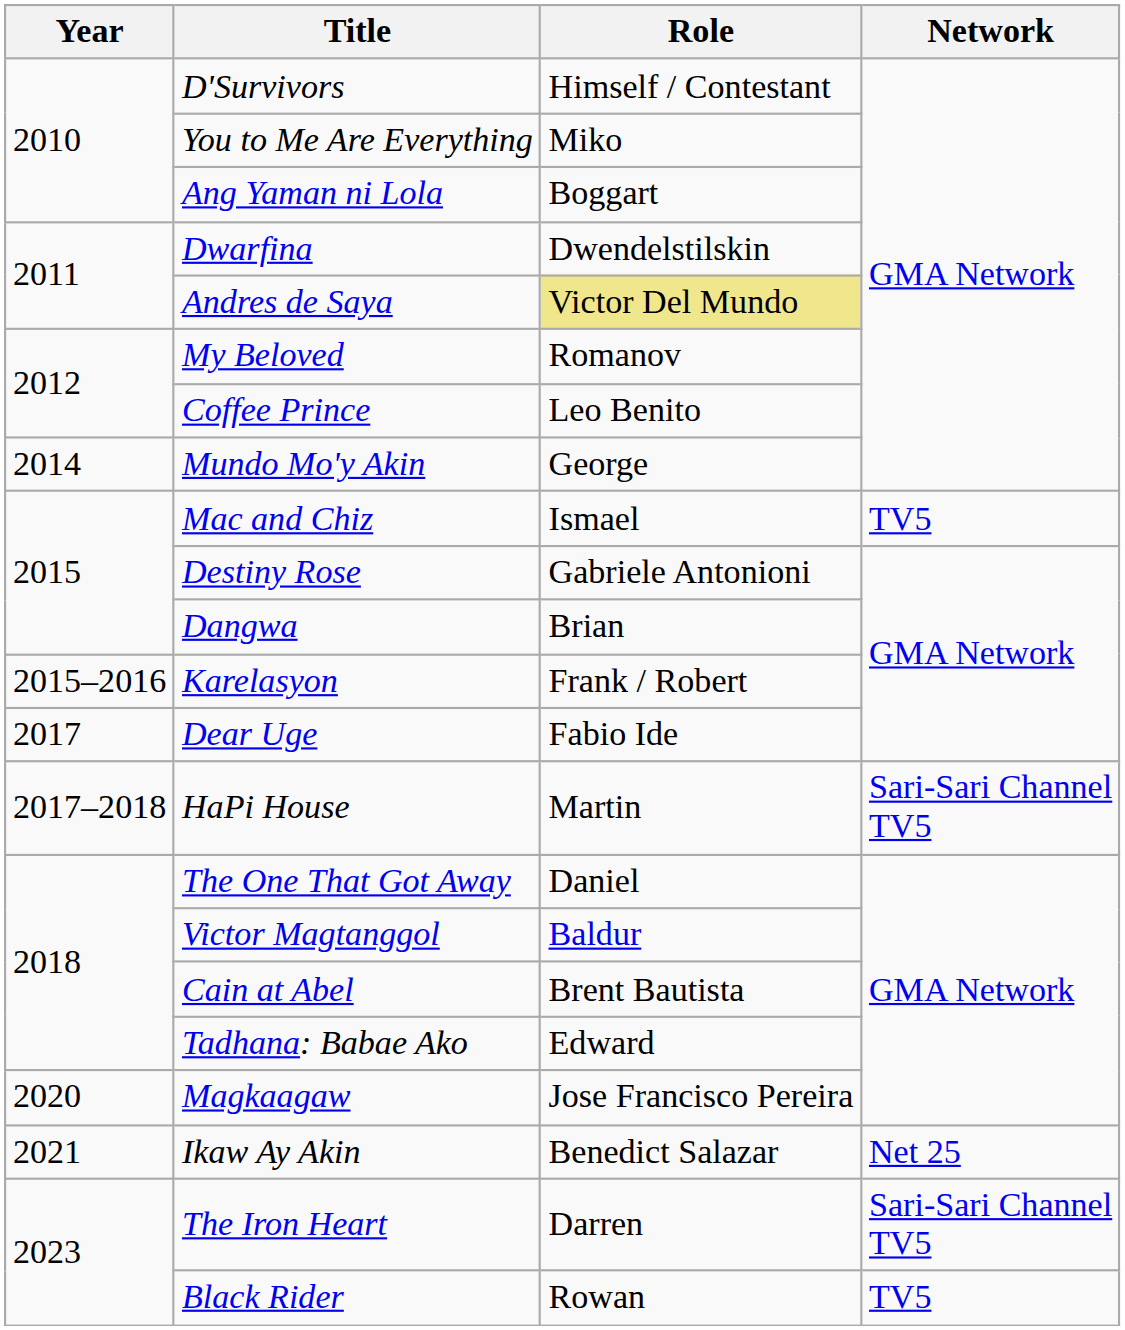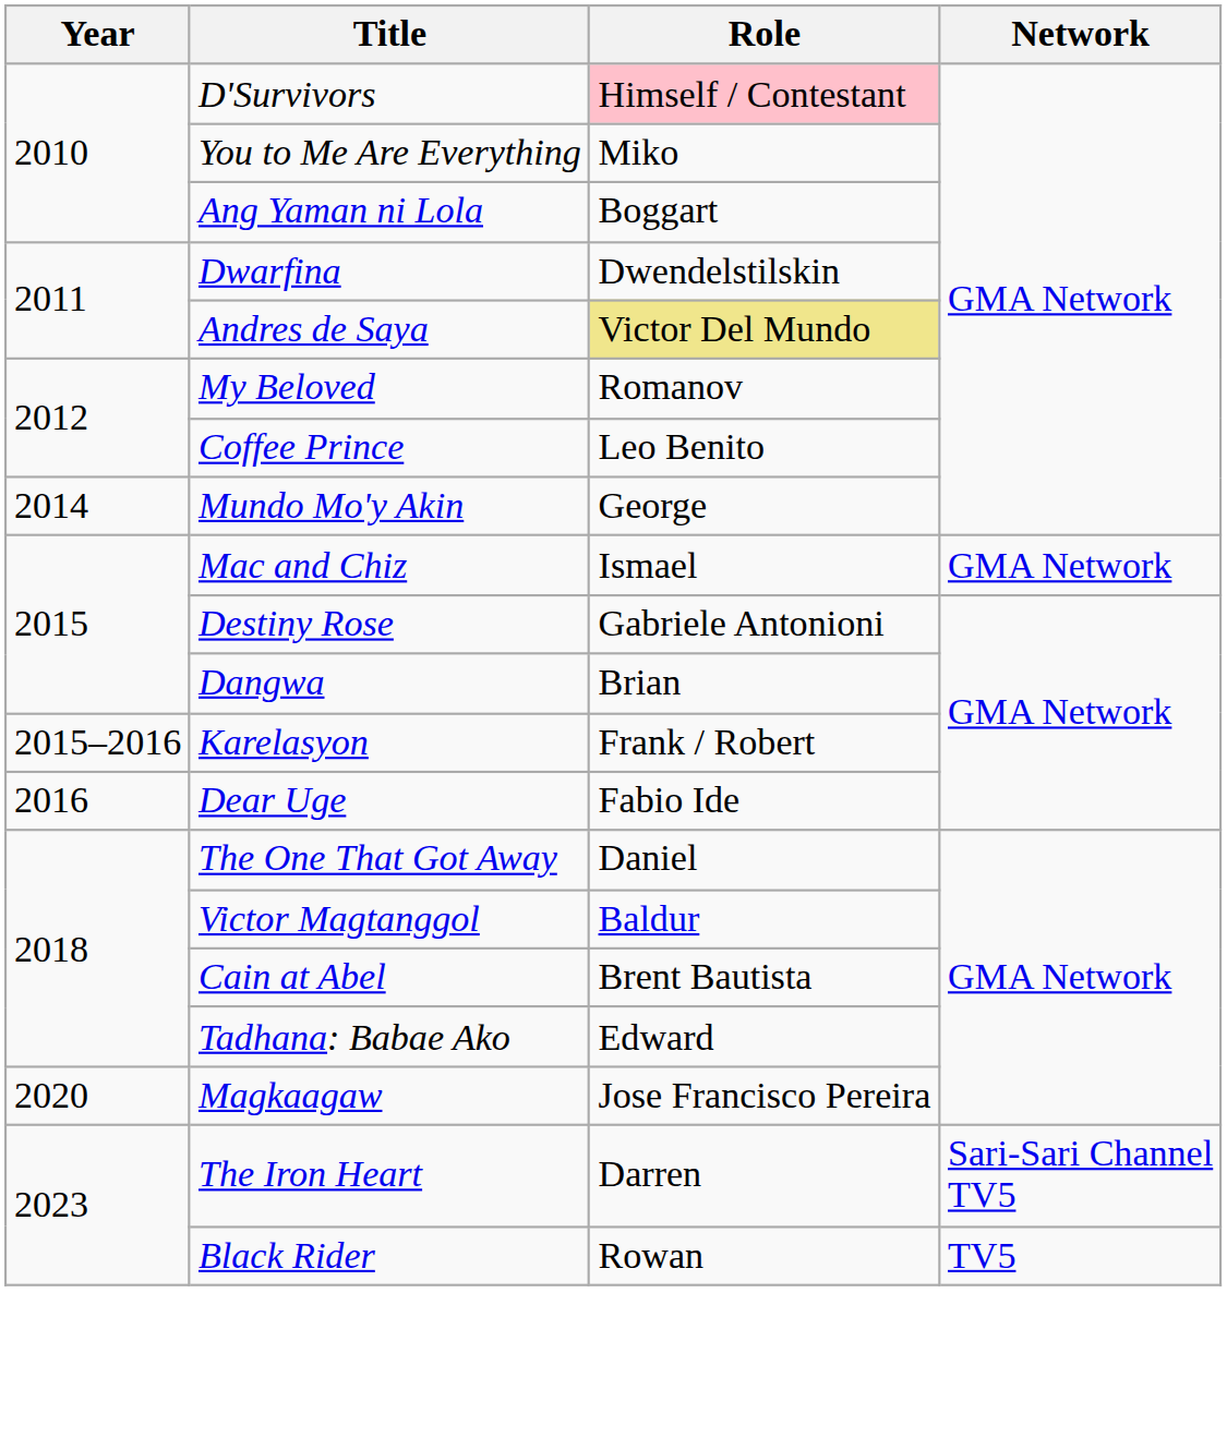 <table class="wikitable sortable">
 <tr>
 <th>Year</th>
 <th>Title</th>
 <th>Role</th>
 <th>Network</th>
 </tr>
 <tr>
 <td rowspan="3">2010</td>
 <td><em>D'Survivors</em></td>
-<td>Himself / Contestant</td>
+<td style="background: pink;">Himself / Contestant</td>
 <td rowspan="8"><a href='#'>GMA Network</a></td>
 </tr>
 <tr>
 <td><em>You to Me Are Everything</em></td>
 <td>Miko</td>
 </tr>
 <tr>
 <td><em><a href='#'>Ang Yaman ni Lola</a></em></td>
 <td>Boggart</td>
 </tr>
 <tr>
 <td rowspan="2">2011</td>
 <td><em><a href='#'>Dwarfina</a></em></td>
 <td>Dwendelstilskin</td>
 </tr>
 <tr>
 <td><em><a href='#'>Andres de Saya</a></em></td>
 <td style="background: khaki;">Victor Del Mundo</td>
 </tr>
 <tr>
 <td rowspan="2">2012</td>
 <td><em><a href='#'>My Beloved</a></em></td>
 <td>Romanov</td>
 </tr>
 <tr>
 <td><em><a href='#'>Coffee Prince</a></em></td>
 <td>Leo Benito</td>
 </tr>
 <tr>
 <td>2014</td>
 <td><em><a href='#'>Mundo Mo'y Akin</a></em></td>
 <td>George</td>
 </tr>
 <tr>
 <td rowspan="3">2015</td>
 <td><em><a href='#'>Mac and Chiz</a></em></td>
 <td>Ismael</td>
-<td><a href='#'>TV5</a></td>
+<td><a href='#'>GMA Network</a></td>
 </tr>
 <tr>
 <td><em><a href='#'>Destiny Rose</a></em></td>
 <td>Gabriele Antonioni</td>
 <td rowspan="4"><a href='#'>GMA Network</a></td>
 </tr>
 <tr>
 <td><em><a href='#'>Dangwa</a></em></td>
 <td>Brian</td>
 </tr>
 <tr>
 <td>2015–2016</td>
 <td><em><a href='#'>Karelasyon</a></em></td>
 <td>Frank / Robert</td>
 </tr>
 <tr>
-<td>2017</td>
+<td>2016</td>
 <td><em><a href='#'>Dear Uge</a></em></td>
 <td>Fabio Ide</td>
-</tr>
-<tr>
-<td>2017–2018</td>
-<td><em>HaPi House</em></td>
-<td>Martin</td>
-<td><a href='#'>Sari-Sari Channel</a> <br> <a href='#'>TV5</a></td>
 </tr>
 <tr>
 <td rowspan="4">2018</td>
 <td><em><a href='#'>The One That Got Away</a></em></td>
 <td>Daniel</td>
 <td rowspan="5"><a href='#'>GMA Network</a></td>
 </tr>
 <tr>
 <td><em><a href='#'>Victor Magtanggol</a></em></td>
 <td><a href='#'>Baldur</a></td>
 </tr>
 <tr>
 <td><em><a href='#'>Cain at Abel</a></em></td>
 <td>Brent Bautista</td>
 </tr>
 <tr>
 <td><em><a href='#'>Tadhana</a>: Babae Ako</em></td>
 <td>Edward</td>
 </tr>
 <tr>
 <td>2020</td>
 <td><em><a href='#'>Magkaagaw</a></em></td>
 <td>Jose Francisco Pereira</td>
 </tr>
 <tr>
-<td>2021</td>
-<td><em>Ikaw Ay Akin</em></td>
-<td>Benedict Salazar</td>
-<td><a href='#'>Net 25</a></td>
-</tr>
-<tr>
 <td rowspan="2">2023</td>
 <td><em><a href='#'>The Iron Heart</a></em></td>
 <td>Darren</td>
 <td><a href='#'>Sari-Sari Channel</a> <br> <a href='#'>TV5</a></td>
 </tr>
 <tr>
 <td><em><a href='#'>Black Rider</a></em></td>
 <td>Rowan</td>
 <td><a href='#'>TV5</a></td>
 </tr>
 </table>
